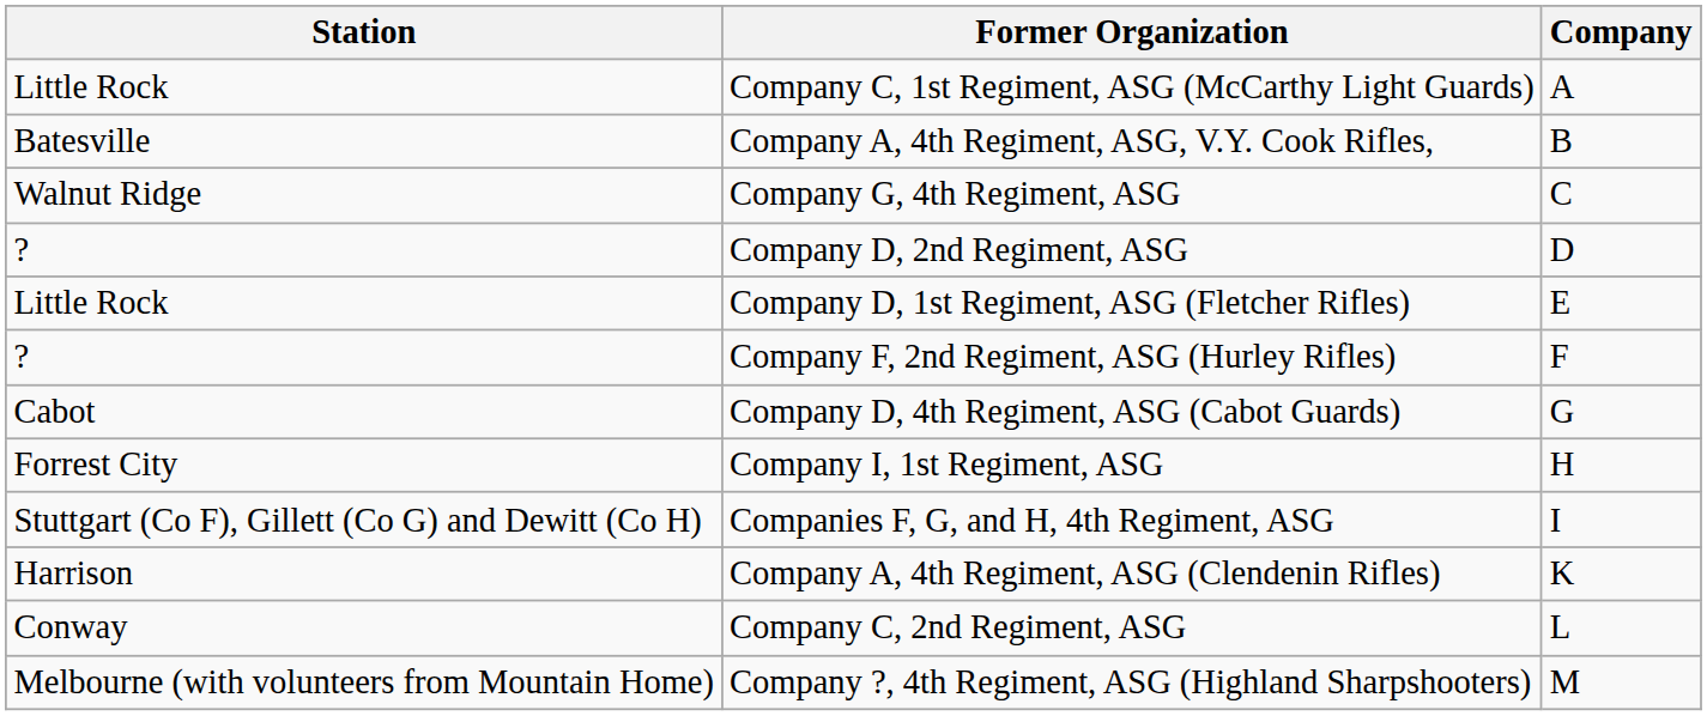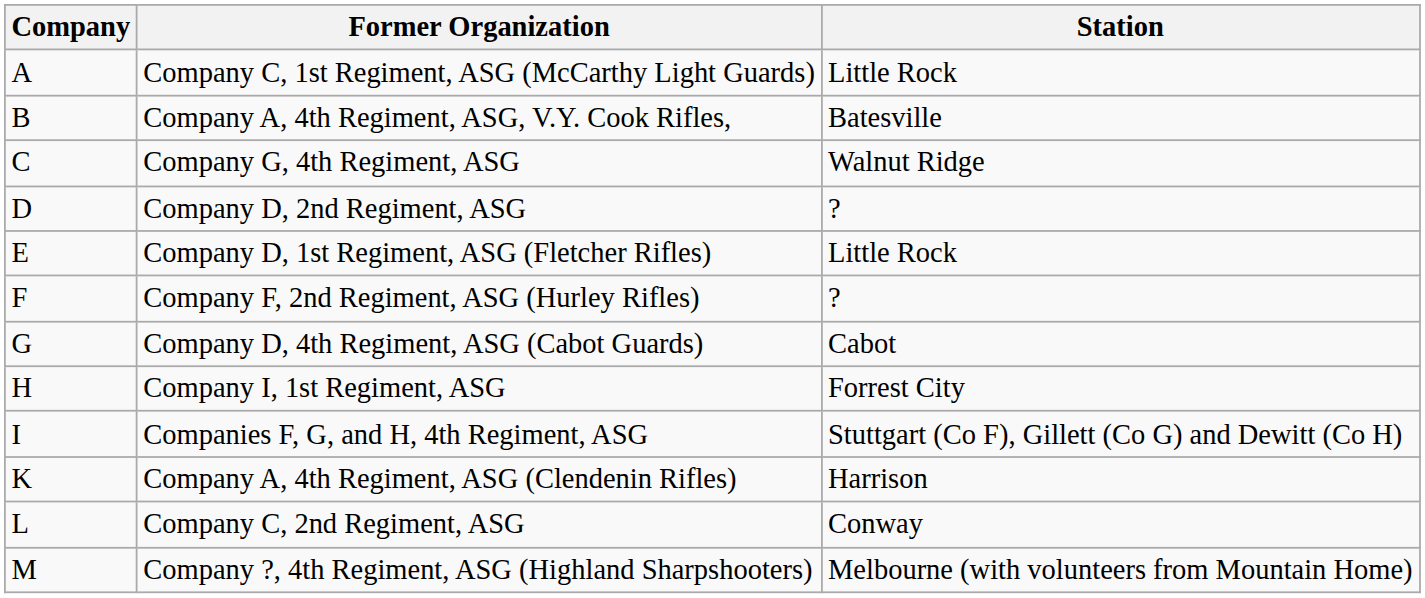 <table class="wikitable">
 <tr>
+<th>Company</th>
+<th>Former Organization</th>
 <th>Station</th>
-<th>Former Organization</th>
-<th>Company</th>
 </tr>
 <tr>
+<td>A</td>
+<td>Company C, 1st Regiment, ASG (McCarthy Light Guards)</td>
 <td>Little Rock</td>
-<td>Company C, 1st Regiment, ASG (McCarthy Light Guards)</td>
-<td>A</td>
 </tr>
 <tr>
+<td>B</td>
+<td>Company A, 4th Regiment, ASG, V.Y. Cook Rifles,</td>
 <td>Batesville</td>
-<td>Company A, 4th Regiment, ASG, V.Y. Cook Rifles,</td>
-<td>B</td>
 </tr>
 <tr>
+<td>C</td>
+<td>Company G, 4th Regiment, ASG</td>
 <td>Walnut Ridge</td>
-<td>Company G, 4th Regiment, ASG</td>
-<td>C</td>
 </tr>
 <tr>
+<td>D</td>
+<td>Company D, 2nd Regiment, ASG</td>
 <td>?</td>
-<td>Company D, 2nd Regiment, ASG</td>
-<td>D</td>
 </tr>
 <tr>
+<td>E</td>
+<td>Company D, 1st Regiment, ASG (Fletcher Rifles)</td>
 <td>Little Rock</td>
-<td>Company D, 1st Regiment, ASG (Fletcher Rifles)</td>
-<td>E</td>
 </tr>
 <tr>
+<td>F</td>
+<td>Company F, 2nd Regiment, ASG (Hurley Rifles)</td>
 <td>?</td>
-<td>Company F, 2nd Regiment, ASG (Hurley Rifles)</td>
-<td>F</td>
 </tr>
 <tr>
+<td>G</td>
+<td>Company D, 4th Regiment, ASG (Cabot Guards)</td>
 <td>Cabot</td>
-<td>Company D, 4th Regiment, ASG (Cabot Guards)</td>
-<td>G</td>
 </tr>
 <tr>
+<td>H</td>
+<td>Company I, 1st Regiment, ASG</td>
 <td>Forrest City</td>
-<td>Company I, 1st Regiment, ASG</td>
-<td>H</td>
 </tr>
 <tr>
+<td>I</td>
+<td>Companies F, G, and H, 4th Regiment, ASG</td>
 <td>Stuttgart (Co F), Gillett (Co G) and Dewitt (Co H)</td>
-<td>Companies F, G, and H, 4th Regiment, ASG</td>
-<td>I</td>
 </tr>
 <tr>
+<td>K</td>
+<td>Company A, 4th Regiment, ASG (Clendenin Rifles)</td>
 <td>Harrison</td>
-<td>Company A, 4th Regiment, ASG (Clendenin Rifles)</td>
-<td>K</td>
 </tr>
 <tr>
+<td>L</td>
+<td>Company C, 2nd Regiment, ASG</td>
 <td>Conway</td>
-<td>Company C, 2nd Regiment, ASG</td>
-<td>L</td>
 </tr>
 <tr>
+<td>M</td>
+<td>Company ?, 4th Regiment, ASG (Highland Sharpshooters)</td>
 <td>Melbourne (with volunteers from Mountain Home)</td>
-<td>Company ?, 4th Regiment, ASG (Highland Sharpshooters)</td>
-<td>M</td>
 </tr>
 </table>
